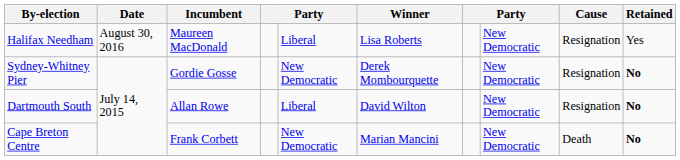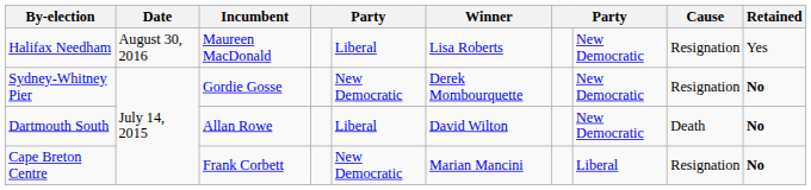 <table class=wikitable style="width:100%">
 <tr>
 <th>By-election</th>
 <th>Date</th>
 <th>Incumbent</th>
 <th colspan=2>Party</th>
 <th>Winner</th>
 <th colspan=2>Party</th>
 <th>Cause</th>
 <th>Retained</th>
 </tr>
 <tr>
 <td><a href='#'>Halifax Needham</a></td>
 <td>August 30, 2016</td>
 <td><a href='#'>Maureen MacDonald</a></td>
 <td>    </td>
 <td><a href='#'>Liberal</a></td>
 <td><a href='#'>Lisa Roberts</a></td>
 <td>    </td>
 <td><a href='#'>New Democratic</a></td>
 <td>Resignation</td>
 <td>Yes</td>
 </tr>
 <tr>
 <td><a href='#'>Sydney-Whitney Pier</a></td>
 <td rowspan="3">July 14, 2015</td>
 <td><a href='#'>Gordie Gosse</a></td>
 <td>    </td>
 <td><a href='#'>New Democratic</a></td>
 <td><a href='#'>Derek Mombourquette</a></td>
 <td>    </td>
 <td><a href='#'>New Democratic</a></td>
 <td>Resignation</td>
 <td><strong>No</strong></td>
 </tr>
 <tr>
 <td><a href='#'>Dartmouth South</a></td>
 <td><a href='#'>Allan Rowe</a></td>
 <td>    </td>
 <td><a href='#'>Liberal</a></td>
 <td><a href='#'>David Wilton</a></td>
 <td>    </td>
 <td><a href='#'>New Democratic</a></td>
-<td>Resignation</td>
+<td>Death</td>
 <td><strong>No</strong></td>
 </tr>
 <tr>
 <td><a href='#'>Cape Breton Centre</a></td>
 <td><a href='#'>Frank Corbett</a></td>
 <td>    </td>
 <td><a href='#'>New Democratic</a></td>
 <td><a href='#'>Marian Mancini</a></td>
 <td>    </td>
-<td><a href='#'>New Democratic</a></td>
-<td>Death</td>
+<td><a href='#'>Liberal</a></td>
+<td>Resignation</td>
 <td><strong>No</strong></td>
 </tr>
 </table>
